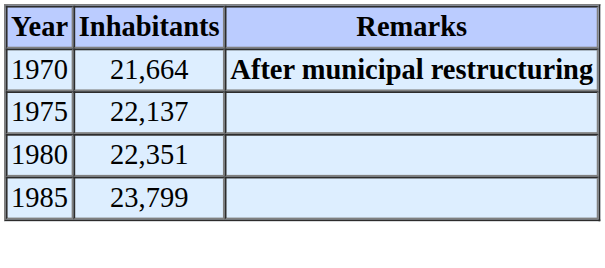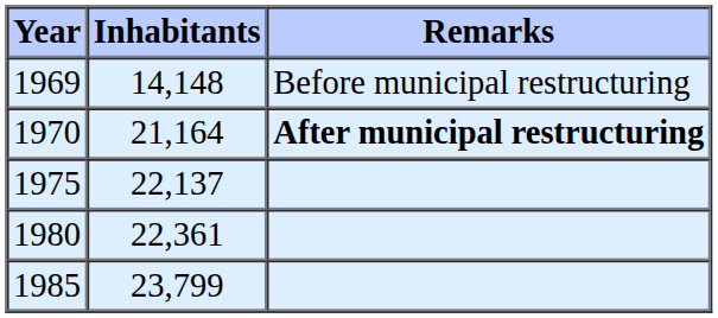 <table align="left" border="1" cellspacing="0" cellpadding="2" bgcolor="#DDEEFF">
 <tr bgcolor="#BBCCFF">
 <th>Year</th>
 <th>Inhabitants</th>
 <th>Remarks</th>
 </tr>
 <tr>
+<td>1969</td>
+<td align="center">14,148</td>
+<td>Before municipal restructuring</td>
+</tr>
+<tr>
 <td>1970</td>
-<td align="center">21,664</td>
+<td align="center">21,164</td>
 <td><strong>After municipal restructuring</strong></td>
 </tr>
 <tr>
 <td>1975</td>
 <td align="center">22,137</td>
 <td></td>
 </tr>
 <tr>
 <td>1980</td>
-<td align="center">22,351</td>
+<td align="center">22,361</td>
 <td></td>
 </tr>
 <tr>
 <td>1985</td>
 <td align="center">23,799</td>
 <td></td>
 </tr>
 </table>
